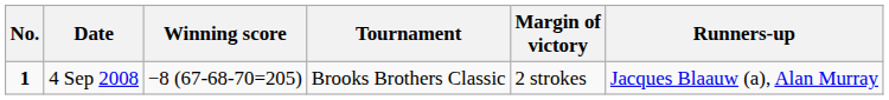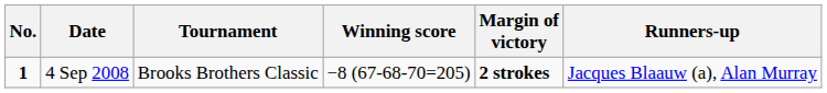 <table class="wikitable" style="font-size:95%;">
 <tr>
 <th>No.</th>
 <th>Date</th>
+<th>Tournament</th>
 <th>Winning score</th>
-<th>Tournament</th>
 <th>Margin of<br>victory</th>
 <th>Runners-up</th>
 </tr>
 <tr>
 <td align=center><strong>1</strong></td>
 <td align=right>4 Sep <a href='#'>2008</a></td>
+<td>Brooks Brothers Classic</td>
 <td>−8 (67-68-70=205)</td>
-<td>Brooks Brothers Classic</td>
-<td>2 strokes</td>
+<td><strong>2 strokes</strong></td>
 <td> <a href='#'>Jacques Blaauw</a> (a),  <a href='#'>Alan Murray</a></td>
 </tr>
 </table>
